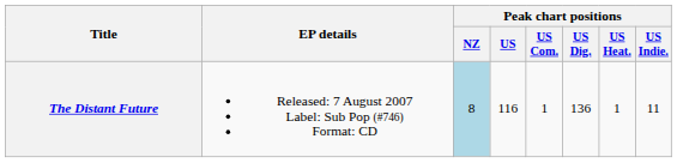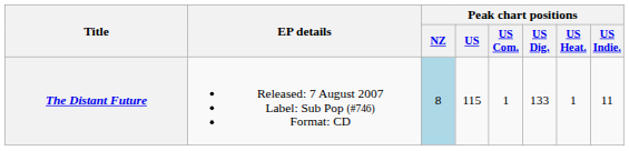 <table class="wikitable plainrowheaders" style="text-align:center;">
 <tr>
 <th scope="col" rowspan="2" style="width:14em;">Title</th>
 <th scope="col" rowspan="2" style="width:18em;">EP details</th>
 <th scope="col" colspan="6">Peak chart positions</th>
 </tr>
 <tr>
 <th scope="col" style="width:2.5em;font-size:90%;"><a href='#'>NZ</a><br></th>
 <th scope="col" style="width:2.5em;font-size:90%;"><a href='#'>US</a><br></th>
 <th scope="col" style="width:2.5em;font-size:90%;"><a href='#'>US<br>Com.</a><br></th>
 <th scope="col" style="width:2.5em;font-size:90%;"><a href='#'>US<br>Dig.</a><br></th>
 <th scope="col" style="width:2.5em;font-size:90%;"><a href='#'>US<br>Heat.</a><br></th>
 <th scope="col" style="width:2.5em;font-size:90%;"><a href='#'>US<br>Indie.</a><br></th>
 </tr>
 <tr>
 <th scope="row"><em><a href='#'>The Distant Future</a></em></th>
 <td><br><ul><li>Released: 7 August 2007</li><li>Label: Sub Pop <small>(#746)</small></li><li>Format: CD</li></ul></td>
 <td style="background: lightblue;">8</td>
-<td>116</td>
+<td>115</td>
 <td>1</td>
-<td>136</td>
+<td>133</td>
 <td>1</td>
 <td>11</td>
 </tr>
 </table>
